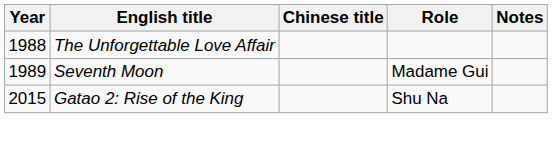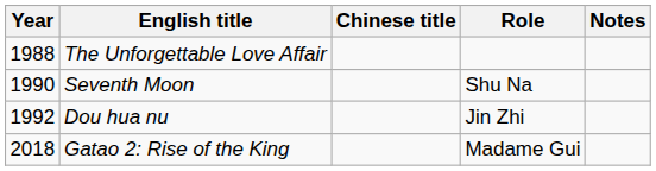 <table class="wikitable">
 <tr>
 <th>Year</th>
 <th>English title</th>
 <th>Chinese title</th>
 <th>Role</th>
 <th>Notes</th>
 </tr>
 <tr>
 <td>1988</td>
 <td><em>The Unforgettable Love Affair</em></td>
 <td></td>
 <td></td>
 <td></td>
 </tr>
 <tr>
-<td>1989</td>
+<td>1990</td>
 <td><em>Seventh Moon</em></td>
+<td></td>
+<td>Shu Na</td>
+<td></td>
+</tr>
+<tr>
+<td>1992</td>
+<td><em>Dou hua nu</em></td>
+<td></td>
+<td>Jin Zhi</td>
+<td></td>
+</tr>
+<tr>
+<td>2018</td>
+<td><em>Gatao 2: Rise of the King</em></td>
 <td></td>
 <td>Madame Gui</td>
 <td></td>
 </tr>
-<tr>
-<td>2015</td>
-<td><em>Gatao 2: Rise of the King</em></td>
-<td></td>
-<td>Shu Na</td>
-<td></td>
-</tr>
 </table>
